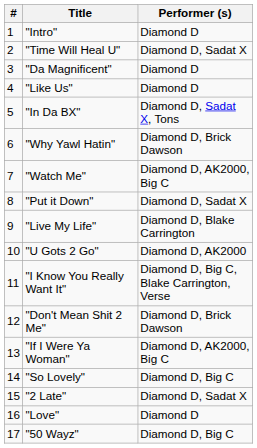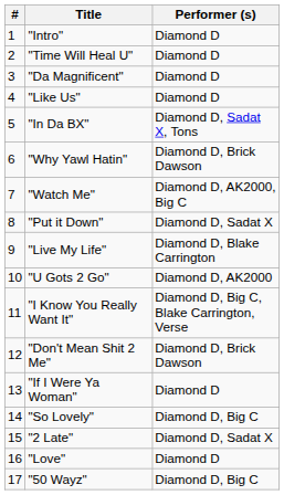 <table class="wikitable">
 <tr>
 <th align="center">#</th>
 <th align="center" width="150">Title</th>
 <th align="center" width="150">Performer (s)</th>
 </tr>
 <tr>
 <td>1</td>
 <td>"Intro"</td>
 <td>Diamond D</td>
 </tr>
 <tr>
 <td>2</td>
 <td>"Time Will Heal U"</td>
-<td>Diamond D, Sadat X</td>
+<td>Diamond D</td>
 </tr>
 <tr>
 <td>3</td>
 <td>"Da Magnificent"</td>
 <td>Diamond D</td>
 </tr>
 <tr>
 <td>4</td>
 <td>"Like Us"</td>
 <td>Diamond D</td>
 </tr>
 <tr>
 <td>5</td>
 <td>"In Da BX"</td>
 <td>Diamond D, <a href='#'>Sadat X</a>, Tons</td>
 </tr>
 <tr>
 <td>6</td>
 <td>"Why Yawl Hatin"</td>
 <td>Diamond D, Brick Dawson</td>
 </tr>
 <tr>
 <td>7</td>
 <td>"Watch Me"</td>
 <td>Diamond D, AK2000, Big C</td>
 </tr>
 <tr>
 <td>8</td>
 <td>"Put it Down"</td>
 <td>Diamond D, Sadat X</td>
 </tr>
 <tr>
 <td>9</td>
 <td>"Live My Life"</td>
 <td>Diamond D, Blake Carrington</td>
 </tr>
 <tr>
 <td>10</td>
 <td>"U Gots 2 Go"</td>
 <td>Diamond D, AK2000</td>
 </tr>
 <tr>
 <td>11</td>
 <td>"I Know You Really Want It"</td>
 <td>Diamond D, Big C, Blake Carrington, Verse</td>
 </tr>
 <tr>
 <td>12</td>
 <td>"Don't Mean Shit 2 Me"</td>
 <td>Diamond D, Brick Dawson</td>
 </tr>
 <tr>
 <td>13</td>
 <td>"If I Were Ya Woman"</td>
-<td>Diamond D, AK2000, Big C</td>
+<td>Diamond D</td>
 </tr>
 <tr>
 <td>14</td>
 <td>"So Lovely"</td>
 <td>Diamond D, Big C</td>
 </tr>
 <tr>
 <td>15</td>
 <td>"2 Late"</td>
 <td>Diamond D, Sadat X</td>
 </tr>
 <tr>
 <td>16</td>
 <td>"Love"</td>
 <td>Diamond D</td>
 </tr>
 <tr>
 <td>17</td>
 <td>"50 Wayz"</td>
 <td>Diamond D, Big C</td>
 </tr>
 </table>
